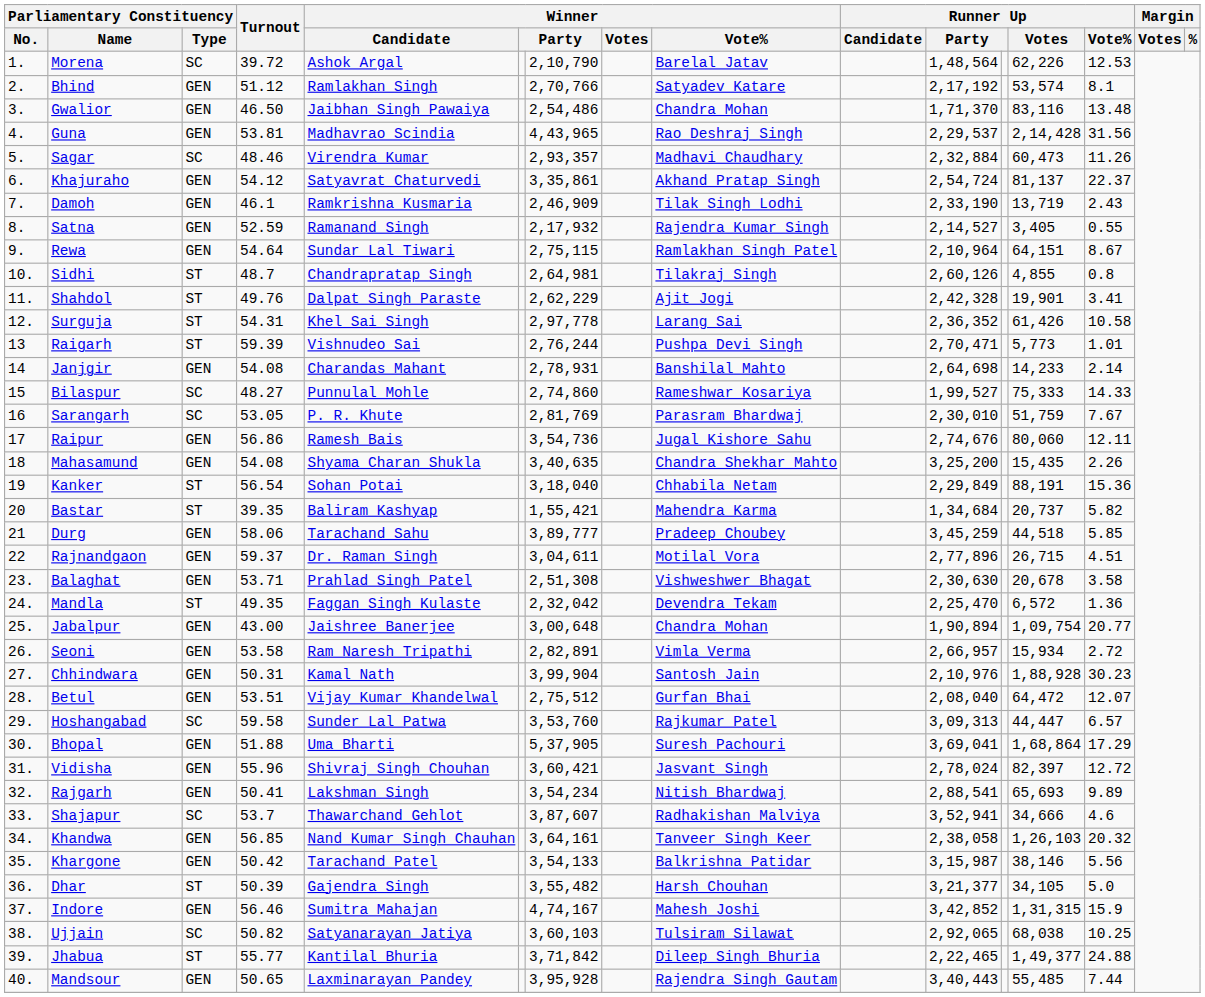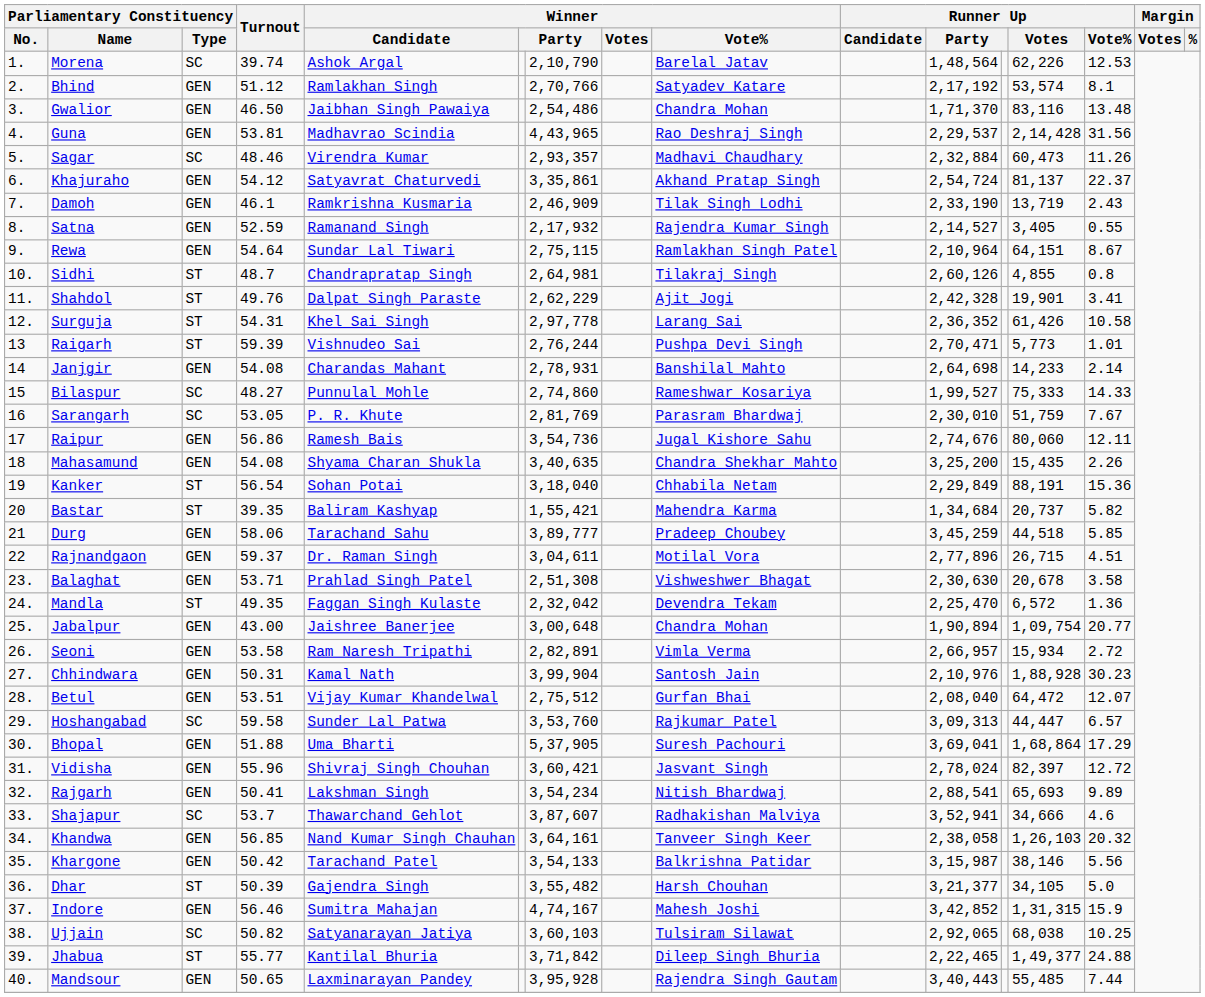 <table class="wikitable sortable">
 <tr>
 <th colspan="3">Parliamentary Constituency</th>
 <th rowspan="2">Turnout</th>
 <th colspan="5">Winner</th>
 <th colspan="5">Runner Up</th>
 <th colspan="2">Margin</th>
 </tr>
 <tr>
 <th>No.</th>
 <th>Name</th>
 <th>Type</th>
 <th>Candidate</th>
 <th Colspan=2>Party</th>
 <th>Votes</th>
 <th>Vote%</th>
 <th>Candidate</th>
 <th Colspan=2>Party</th>
 <th>Votes</th>
 <th>Vote%</th>
 <th>Votes</th>
 <th>%</th>
 </tr>
 <tr>
 <td>1.</td>
 <td><a href='#'>Morena</a></td>
 <td>SC</td>
-<td>39.72</td>
+<td>39.74</td>
 <td><a href='#'>Ashok Argal</a></td>
 <td></td>
 <td>2,10,790</td>
 <td></td>
 <td><a href='#'>Barelal Jatav</a></td>
 <td></td>
 <td>1,48,564</td>
 <td></td>
 <td style=background-color:>62,226</td>
 <td>12.53</td>
 </tr>
 <tr>
 <td>2.</td>
 <td><a href='#'>Bhind</a></td>
 <td>GEN</td>
 <td>51.12</td>
 <td><a href='#'>Ramlakhan Singh</a></td>
 <td></td>
 <td>2,70,766</td>
 <td></td>
 <td><a href='#'>Satyadev Katare</a></td>
 <td></td>
 <td>2,17,192</td>
 <td></td>
 <td style=background-color:>53,574</td>
 <td>8.1</td>
 </tr>
 <tr>
 <td>3.</td>
 <td><a href='#'>Gwalior</a></td>
 <td>GEN</td>
 <td>46.50</td>
 <td><a href='#'>Jaibhan Singh Pawaiya</a></td>
 <td></td>
 <td>2,54,486</td>
 <td></td>
 <td><a href='#'>Chandra Mohan</a></td>
 <td></td>
 <td>1,71,370</td>
 <td></td>
 <td style=background-color:>83,116</td>
 <td>13.48</td>
 </tr>
 <tr>
 <td>4.</td>
 <td><a href='#'>Guna</a></td>
 <td>GEN</td>
 <td>53.81</td>
 <td><a href='#'>Madhavrao Scindia</a></td>
 <td></td>
 <td>4,43,965</td>
 <td></td>
 <td><a href='#'>Rao Deshraj Singh</a></td>
 <td></td>
 <td>2,29,537</td>
 <td></td>
 <td style=background-color:>2,14,428</td>
 <td>31.56</td>
 </tr>
 <tr>
 <td>5.</td>
 <td><a href='#'>Sagar</a></td>
 <td>SC</td>
 <td>48.46</td>
 <td><a href='#'>Virendra Kumar</a></td>
 <td></td>
 <td>2,93,357</td>
 <td></td>
 <td><a href='#'>Madhavi Chaudhary</a></td>
 <td></td>
 <td>2,32,884</td>
 <td></td>
 <td style=background-color:>60,473</td>
 <td>11.26</td>
 </tr>
 <tr>
 <td>6.</td>
 <td><a href='#'>Khajuraho</a></td>
 <td>GEN</td>
 <td>54.12</td>
 <td><a href='#'>Satyavrat Chaturvedi</a></td>
 <td></td>
 <td>3,35,861</td>
 <td></td>
 <td><a href='#'>Akhand Pratap Singh</a></td>
 <td></td>
 <td>2,54,724</td>
 <td></td>
 <td style=background-color:>81,137</td>
 <td>22.37</td>
 </tr>
 <tr>
 <td>7.</td>
 <td><a href='#'>Damoh</a></td>
 <td>GEN</td>
 <td>46.1</td>
 <td><a href='#'>Ramkrishna Kusmaria</a></td>
 <td></td>
 <td>2,46,909</td>
 <td></td>
 <td><a href='#'>Tilak Singh Lodhi</a></td>
 <td></td>
 <td>2,33,190</td>
 <td></td>
 <td style=background-color:>13,719</td>
 <td>2.43</td>
 </tr>
 <tr>
 <td>8.</td>
 <td><a href='#'>Satna</a></td>
 <td>GEN</td>
 <td>52.59</td>
 <td><a href='#'>Ramanand Singh</a></td>
 <td></td>
 <td>2,17,932</td>
 <td></td>
 <td><a href='#'>Rajendra Kumar Singh</a></td>
 <td></td>
 <td>2,14,527</td>
 <td></td>
 <td style=background-color:>3,405</td>
 <td>0.55</td>
 </tr>
 <tr>
 <td>9.</td>
 <td><a href='#'>Rewa</a></td>
 <td>GEN</td>
 <td>54.64</td>
 <td><a href='#'>Sundar Lal Tiwari</a></td>
 <td></td>
 <td>2,75,115</td>
 <td></td>
 <td><a href='#'>Ramlakhan Singh Patel</a></td>
 <td></td>
 <td>2,10,964</td>
 <td></td>
 <td style=background-color:>64,151</td>
 <td>8.67</td>
 </tr>
 <tr>
 <td>10.</td>
 <td><a href='#'>Sidhi</a></td>
 <td>ST</td>
 <td>48.7</td>
 <td><a href='#'>Chandrapratap Singh</a></td>
 <td></td>
 <td>2,64,981</td>
 <td></td>
 <td><a href='#'>Tilakraj Singh</a></td>
 <td></td>
 <td>2,60,126</td>
 <td></td>
 <td style=background-color:>4,855</td>
 <td>0.8</td>
 </tr>
 <tr>
 <td>11.</td>
 <td><a href='#'>Shahdol</a></td>
 <td>ST</td>
 <td>49.76</td>
 <td><a href='#'>Dalpat Singh Paraste</a></td>
 <td></td>
 <td>2,62,229</td>
 <td></td>
 <td><a href='#'>Ajit Jogi</a></td>
 <td></td>
 <td>2,42,328</td>
 <td></td>
 <td style=background-color:>19,901</td>
 <td>3.41</td>
 </tr>
 <tr>
 <td>12.</td>
 <td><a href='#'>Surguja</a></td>
 <td>ST</td>
 <td>54.31</td>
 <td><a href='#'>Khel Sai Singh</a></td>
 <td></td>
 <td>2,97,778</td>
 <td></td>
 <td><a href='#'>Larang Sai</a></td>
 <td></td>
 <td>2,36,352</td>
 <td></td>
 <td style=background-color:>61,426</td>
 <td>10.58</td>
 </tr>
 <tr>
 <td>13</td>
 <td><a href='#'>Raigarh</a></td>
 <td>ST</td>
 <td>59.39</td>
 <td><a href='#'>Vishnudeo Sai</a></td>
 <td></td>
 <td>2,76,244</td>
 <td></td>
 <td><a href='#'>Pushpa Devi Singh</a></td>
 <td></td>
 <td>2,70,471</td>
 <td></td>
 <td style=background-color:>5,773</td>
 <td>1.01</td>
 </tr>
 <tr>
 <td>14</td>
 <td><a href='#'>Janjgir</a></td>
 <td>GEN</td>
 <td>54.08</td>
 <td><a href='#'>Charandas Mahant</a></td>
 <td></td>
 <td>2,78,931</td>
 <td></td>
 <td><a href='#'>Banshilal Mahto</a></td>
 <td></td>
 <td>2,64,698</td>
 <td></td>
 <td style=background-color:>14,233</td>
 <td>2.14</td>
 </tr>
 <tr>
 <td>15</td>
 <td><a href='#'>Bilaspur</a></td>
 <td>SC</td>
 <td>48.27</td>
 <td><a href='#'>Punnulal Mohle</a></td>
 <td></td>
 <td>2,74,860</td>
 <td></td>
 <td><a href='#'>Rameshwar Kosariya</a></td>
 <td></td>
 <td>1,99,527</td>
 <td></td>
 <td style=background-color:>75,333</td>
 <td>14.33</td>
 </tr>
 <tr>
 <td>16</td>
 <td><a href='#'>Sarangarh</a></td>
 <td>SC</td>
 <td>53.05</td>
 <td><a href='#'>P. R. Khute</a></td>
 <td></td>
 <td>2,81,769</td>
 <td></td>
 <td><a href='#'>Parasram Bhardwaj</a></td>
 <td></td>
 <td>2,30,010</td>
 <td></td>
 <td style=background-color:>51,759</td>
 <td>7.67</td>
 </tr>
 <tr>
 <td>17</td>
 <td><a href='#'>Raipur</a></td>
 <td>GEN</td>
 <td>56.86</td>
 <td><a href='#'>Ramesh Bais</a></td>
 <td></td>
 <td>3,54,736</td>
 <td></td>
 <td><a href='#'>Jugal Kishore Sahu</a></td>
 <td></td>
 <td>2,74,676</td>
 <td></td>
 <td style=background-color:>80,060</td>
 <td>12.11</td>
 </tr>
 <tr>
 <td>18</td>
 <td><a href='#'>Mahasamund</a></td>
 <td>GEN</td>
 <td>54.08</td>
 <td><a href='#'>Shyama Charan Shukla</a></td>
 <td></td>
 <td>3,40,635</td>
 <td></td>
 <td><a href='#'>Chandra Shekhar Mahto</a></td>
 <td></td>
 <td>3,25,200</td>
 <td></td>
 <td style=background-color:>15,435</td>
 <td>2.26</td>
 </tr>
 <tr>
 <td>19</td>
 <td><a href='#'>Kanker</a></td>
 <td>ST</td>
 <td>56.54</td>
 <td><a href='#'>Sohan Potai</a></td>
 <td></td>
 <td>3,18,040</td>
 <td></td>
 <td><a href='#'>Chhabila Netam</a></td>
 <td></td>
 <td>2,29,849</td>
 <td></td>
 <td style=background-color:>88,191</td>
 <td>15.36</td>
 </tr>
 <tr>
 <td>20</td>
 <td><a href='#'>Bastar</a></td>
 <td>ST</td>
 <td>39.35</td>
 <td><a href='#'>Baliram Kashyap</a></td>
 <td></td>
 <td>1,55,421</td>
 <td></td>
 <td><a href='#'>Mahendra Karma</a></td>
 <td></td>
 <td>1,34,684</td>
 <td></td>
 <td style=background-color:>20,737</td>
 <td>5.82</td>
 </tr>
 <tr>
 <td>21</td>
 <td><a href='#'>Durg</a></td>
 <td>GEN</td>
 <td>58.06</td>
 <td><a href='#'>Tarachand Sahu</a></td>
 <td></td>
 <td>3,89,777</td>
 <td></td>
 <td><a href='#'>Pradeep Choubey</a></td>
 <td></td>
 <td>3,45,259</td>
 <td></td>
 <td style=background-color:>44,518</td>
 <td>5.85</td>
 </tr>
 <tr>
 <td>22</td>
 <td><a href='#'>Rajnandgaon</a></td>
 <td>GEN</td>
 <td>59.37</td>
 <td><a href='#'>Dr. Raman Singh</a></td>
 <td></td>
 <td>3,04,611</td>
 <td></td>
 <td><a href='#'>Motilal Vora</a></td>
 <td></td>
 <td>2,77,896</td>
 <td></td>
 <td style=background-color:>26,715</td>
 <td>4.51</td>
 </tr>
 <tr>
 <td>23.</td>
 <td><a href='#'>Balaghat</a></td>
 <td>GEN</td>
 <td>53.71</td>
 <td><a href='#'>Prahlad Singh Patel</a></td>
 <td></td>
 <td>2,51,308</td>
 <td></td>
 <td><a href='#'>Vishweshwer Bhagat</a></td>
 <td></td>
 <td>2,30,630</td>
 <td></td>
 <td style=background-color:>20,678</td>
 <td>3.58</td>
 </tr>
 <tr>
 <td>24.</td>
 <td><a href='#'>Mandla</a></td>
 <td>ST</td>
 <td>49.35</td>
 <td><a href='#'>Faggan Singh Kulaste</a></td>
 <td></td>
 <td>2,32,042</td>
 <td></td>
 <td><a href='#'>Devendra Tekam</a></td>
 <td></td>
 <td>2,25,470</td>
 <td></td>
 <td style=background-color:>6,572</td>
 <td>1.36</td>
 </tr>
 <tr>
 <td>25.</td>
 <td><a href='#'>Jabalpur</a></td>
 <td>GEN</td>
 <td>43.00</td>
 <td><a href='#'>Jaishree Banerjee</a></td>
 <td></td>
 <td>3,00,648</td>
 <td></td>
 <td><a href='#'>Chandra Mohan</a></td>
 <td></td>
 <td>1,90,894</td>
 <td></td>
 <td style=background-color:>1,09,754</td>
 <td>20.77</td>
 </tr>
 <tr>
 <td>26.</td>
 <td><a href='#'>Seoni</a></td>
 <td>GEN</td>
 <td>53.58</td>
 <td><a href='#'>Ram Naresh Tripathi</a></td>
 <td></td>
 <td>2,82,891</td>
 <td></td>
 <td><a href='#'>Vimla Verma</a></td>
 <td></td>
 <td>2,66,957</td>
 <td></td>
 <td style=background-color:>15,934</td>
 <td>2.72</td>
 </tr>
 <tr>
 <td>27.</td>
 <td><a href='#'>Chhindwara</a></td>
 <td>GEN</td>
 <td>50.31</td>
 <td><a href='#'>Kamal Nath</a></td>
 <td></td>
 <td>3,99,904</td>
 <td></td>
 <td><a href='#'>Santosh Jain</a></td>
 <td></td>
 <td>2,10,976</td>
 <td></td>
 <td style=background-color:>1,88,928</td>
 <td>30.23</td>
 </tr>
 <tr>
 <td>28.</td>
 <td><a href='#'>Betul</a></td>
 <td>GEN</td>
 <td>53.51</td>
 <td><a href='#'>Vijay Kumar Khandelwal</a></td>
 <td></td>
 <td>2,75,512</td>
 <td></td>
 <td><a href='#'>Gurfan Bhai</a></td>
 <td></td>
 <td>2,08,040</td>
 <td></td>
 <td style=background-color:>64,472</td>
 <td>12.07</td>
 </tr>
 <tr>
 <td>29.</td>
 <td><a href='#'>Hoshangabad</a></td>
 <td>SC</td>
 <td>59.58</td>
 <td><a href='#'>Sunder Lal Patwa</a></td>
 <td></td>
 <td>3,53,760</td>
 <td></td>
 <td><a href='#'>Rajkumar Patel</a></td>
 <td></td>
 <td>3,09,313</td>
 <td></td>
 <td style=background-color:>44,447</td>
 <td>6.57</td>
 </tr>
 <tr>
 <td>30.</td>
 <td><a href='#'>Bhopal</a></td>
 <td>GEN</td>
 <td>51.88</td>
 <td><a href='#'>Uma Bharti</a></td>
 <td></td>
 <td>5,37,905</td>
 <td></td>
 <td><a href='#'>Suresh Pachouri</a></td>
 <td></td>
 <td>3,69,041</td>
 <td></td>
 <td style=background-color:>1,68,864</td>
 <td>17.29</td>
 </tr>
 <tr>
 <td>31.</td>
 <td><a href='#'>Vidisha</a></td>
 <td>GEN</td>
 <td>55.96</td>
 <td><a href='#'>Shivraj Singh Chouhan</a></td>
 <td></td>
 <td>3,60,421</td>
 <td></td>
 <td><a href='#'>Jasvant Singh</a></td>
 <td></td>
 <td>2,78,024</td>
 <td></td>
 <td style=background-color:>82,397</td>
 <td>12.72</td>
 </tr>
 <tr>
 <td>32.</td>
 <td><a href='#'>Rajgarh</a></td>
 <td>GEN</td>
 <td>50.41</td>
 <td><a href='#'>Lakshman Singh</a></td>
 <td></td>
 <td>3,54,234</td>
 <td></td>
 <td><a href='#'>Nitish Bhardwaj</a></td>
 <td></td>
 <td>2,88,541</td>
 <td></td>
 <td style=background-color:>65,693</td>
 <td>9.89</td>
 </tr>
 <tr>
 <td>33.</td>
 <td><a href='#'>Shajapur</a></td>
 <td>SC</td>
 <td>53.7</td>
 <td><a href='#'>Thawarchand Gehlot</a></td>
 <td></td>
 <td>3,87,607</td>
 <td></td>
 <td><a href='#'>Radhakishan Malviya</a></td>
 <td></td>
 <td>3,52,941</td>
 <td></td>
 <td style=background-color:>34,666</td>
 <td>4.6</td>
 </tr>
 <tr>
 <td>34.</td>
 <td><a href='#'>Khandwa</a></td>
 <td>GEN</td>
 <td>56.85</td>
 <td><a href='#'>Nand Kumar Singh Chauhan</a></td>
 <td></td>
 <td>3,64,161</td>
 <td></td>
 <td><a href='#'>Tanveer Singh Keer</a></td>
 <td></td>
 <td>2,38,058</td>
 <td></td>
 <td style=background-color:>1,26,103</td>
 <td>20.32</td>
 </tr>
 <tr>
 <td>35.</td>
 <td><a href='#'>Khargone</a></td>
 <td>GEN</td>
 <td>50.42</td>
 <td><a href='#'>Tarachand Patel</a></td>
 <td></td>
 <td>3,54,133</td>
 <td></td>
 <td><a href='#'>Balkrishna Patidar</a></td>
 <td></td>
 <td>3,15,987</td>
 <td></td>
 <td style=background-color:>38,146</td>
 <td>5.56</td>
 </tr>
 <tr>
 <td>36.</td>
 <td><a href='#'>Dhar</a></td>
 <td>ST</td>
 <td>50.39</td>
 <td><a href='#'>Gajendra Singh</a></td>
 <td></td>
 <td>3,55,482</td>
 <td></td>
 <td><a href='#'>Harsh Chouhan</a></td>
 <td></td>
 <td>3,21,377</td>
 <td></td>
 <td style=background-color:>34,105</td>
 <td>5.0</td>
 </tr>
 <tr>
 <td>37.</td>
 <td><a href='#'>Indore</a></td>
 <td>GEN</td>
 <td>56.46</td>
 <td><a href='#'>Sumitra Mahajan</a></td>
 <td></td>
 <td>4,74,167</td>
 <td></td>
 <td><a href='#'>Mahesh Joshi</a></td>
 <td></td>
 <td>3,42,852</td>
 <td></td>
 <td style=background-color:>1,31,315</td>
 <td>15.9</td>
 </tr>
 <tr>
 <td>38.</td>
 <td><a href='#'>Ujjain</a></td>
 <td>SC</td>
 <td>50.82</td>
 <td><a href='#'>Satyanarayan Jatiya</a></td>
 <td></td>
 <td>3,60,103</td>
 <td></td>
 <td><a href='#'>Tulsiram Silawat</a></td>
 <td></td>
 <td>2,92,065</td>
 <td></td>
 <td style=background-color:>68,038</td>
 <td>10.25</td>
 </tr>
 <tr>
 <td>39.</td>
 <td><a href='#'>Jhabua</a></td>
 <td>ST</td>
 <td>55.77</td>
 <td><a href='#'>Kantilal Bhuria</a></td>
 <td></td>
 <td>3,71,842</td>
 <td></td>
 <td><a href='#'>Dileep Singh Bhuria</a></td>
 <td></td>
 <td>2,22,465</td>
 <td></td>
 <td style=background-color:>1,49,377</td>
 <td>24.88</td>
 </tr>
 <tr>
 <td>40.</td>
 <td><a href='#'>Mandsour</a></td>
 <td>GEN</td>
 <td>50.65</td>
 <td><a href='#'>Laxminarayan Pandey</a></td>
 <td></td>
 <td>3,95,928</td>
 <td></td>
 <td><a href='#'>Rajendra Singh Gautam</a></td>
 <td></td>
 <td>3,40,443</td>
 <td></td>
 <td style=background-color:>55,485</td>
 <td>7.44</td>
 </tr>
 <tr>
 </tr>
 </table>
